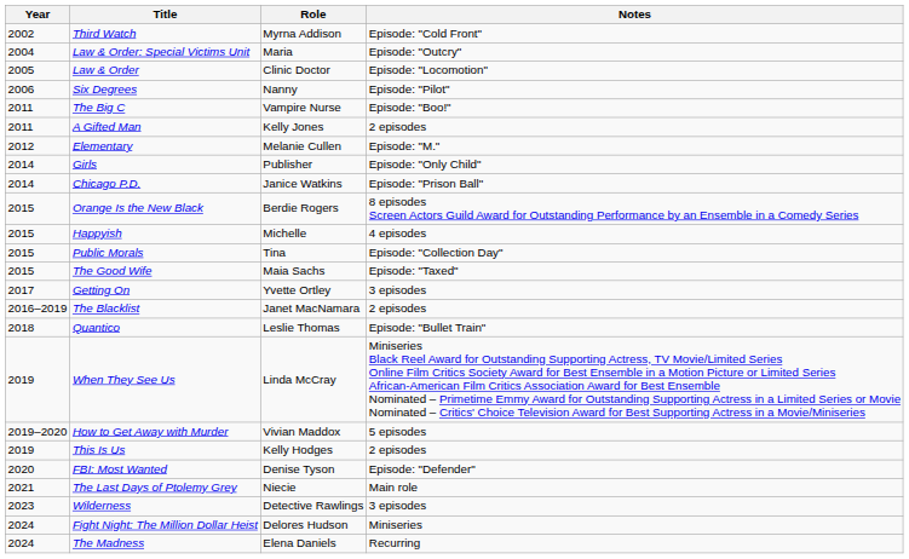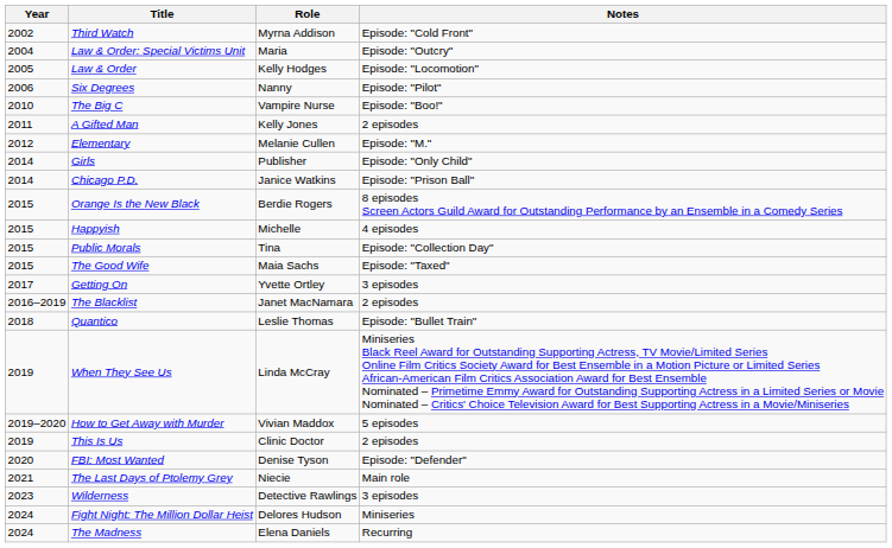 <table class="wikitable sortable">
 <tr>
 <th>Year</th>
 <th>Title</th>
 <th>Role</th>
 <th class="unsortable">Notes</th>
 </tr>
 <tr>
 <td>2002</td>
 <td><em><a href='#'>Third Watch</a></em></td>
 <td>Myrna Addison</td>
 <td>Episode: "Cold Front"</td>
 </tr>
 <tr>
 <td>2004</td>
 <td><em><a href='#'>Law & Order: Special Victims Unit</a></em></td>
 <td>Maria</td>
 <td>Episode: "Outcry"</td>
 </tr>
 <tr>
 <td>2005</td>
 <td><em><a href='#'>Law & Order</a></em></td>
-<td>Clinic Doctor</td>
+<td>Kelly Hodges</td>
 <td>Episode: "Locomotion"</td>
 </tr>
 <tr>
 <td>2006</td>
 <td><em><a href='#'>Six Degrees</a></em></td>
 <td>Nanny</td>
 <td>Episode: "Pilot"</td>
 </tr>
 <tr>
-<td>2011</td>
+<td>2010</td>
 <td><em><a href='#'>The Big C</a></em></td>
 <td>Vampire Nurse</td>
 <td>Episode: "Boo!"</td>
 </tr>
 <tr>
 <td>2011</td>
 <td><em><a href='#'>A Gifted Man</a></em></td>
 <td>Kelly Jones</td>
 <td>2 episodes</td>
 </tr>
 <tr>
 <td>2012</td>
 <td><em><a href='#'>Elementary</a></em></td>
 <td>Melanie Cullen</td>
 <td>Episode: "M."</td>
 </tr>
 <tr>
 <td>2014</td>
 <td><em><a href='#'>Girls</a></em></td>
 <td>Publisher</td>
 <td>Episode: "Only Child"</td>
 </tr>
 <tr>
 <td>2014</td>
 <td><em><a href='#'>Chicago P.D.</a></em></td>
 <td>Janice Watkins</td>
 <td>Episode: "Prison Ball"</td>
 </tr>
 <tr>
 <td>2015</td>
 <td><em><a href='#'>Orange Is the New Black</a></em></td>
 <td>Berdie Rogers</td>
 <td>8 episodes<br><a href='#'>Screen Actors Guild Award for Outstanding Performance by an Ensemble in a Comedy Series</a></td>
 </tr>
 <tr>
 <td>2015</td>
 <td><em><a href='#'>Happyish</a></em></td>
 <td>Michelle</td>
 <td>4 episodes</td>
 </tr>
 <tr>
 <td>2015</td>
 <td><em><a href='#'>Public Morals</a></em></td>
 <td>Tina</td>
 <td>Episode: "Collection Day"</td>
 </tr>
 <tr>
 <td>2015</td>
 <td><em><a href='#'>The Good Wife</a></em></td>
 <td>Maia Sachs</td>
 <td>Episode: "Taxed"</td>
 </tr>
 <tr>
 <td>2017</td>
 <td><em><a href='#'>Getting On</a></em></td>
 <td>Yvette Ortley</td>
 <td>3 episodes</td>
 </tr>
 <tr>
 <td>2016–2019</td>
 <td><em><a href='#'>The Blacklist</a></em></td>
 <td>Janet MacNamara</td>
 <td>2 episodes</td>
 </tr>
 <tr>
 <td>2018</td>
 <td><em><a href='#'>Quantico</a></em></td>
 <td>Leslie Thomas</td>
 <td>Episode: "Bullet Train"</td>
 </tr>
 <tr>
 <td>2019</td>
 <td><em><a href='#'>When They See Us</a></em></td>
 <td>Linda McCray</td>
 <td>Miniseries<br><a href='#'>Black Reel Award for Outstanding Supporting Actress, TV Movie/Limited Series</a><br><a href='#'>Online Film Critics Society Award for Best Ensemble in a Motion Picture or Limited Series</a><br><a href='#'>African-American Film Critics Association Award for Best Ensemble</a><br>Nominated – <a href='#'>Primetime Emmy Award for Outstanding Supporting Actress in a Limited Series or Movie</a><br>Nominated – <a href='#'>Critics' Choice Television Award for Best Supporting Actress in a Movie/Miniseries</a></td>
 </tr>
 <tr>
 <td>2019–2020</td>
 <td><em><a href='#'>How to Get Away with Murder</a></em></td>
 <td>Vivian Maddox</td>
 <td>5 episodes</td>
 </tr>
 <tr>
 <td>2019</td>
 <td><em><a href='#'>This Is Us</a></em></td>
-<td>Kelly Hodges</td>
+<td>Clinic Doctor</td>
 <td>2 episodes</td>
 </tr>
 <tr>
 <td>2020</td>
 <td><em><a href='#'>FBI: Most Wanted</a></em></td>
 <td>Denise Tyson</td>
 <td>Episode: "Defender"</td>
 </tr>
 <tr>
 <td>2021</td>
 <td><em><a href='#'>The Last Days of Ptolemy Grey</a></em></td>
 <td>Niecie</td>
 <td>Main role</td>
 </tr>
 <tr>
 <td>2023</td>
 <td><em><a href='#'>Wilderness</a></em></td>
 <td>Detective Rawlings</td>
 <td>3 episodes</td>
 </tr>
 <tr>
 <td>2024</td>
 <td><em><a href='#'>Fight Night: The Million Dollar Heist</a></em></td>
 <td>Delores Hudson</td>
 <td>Miniseries</td>
 </tr>
 <tr>
 <td>2024</td>
 <td><em><a href='#'>The Madness</a></em></td>
 <td>Elena Daniels</td>
 <td>Recurring</td>
 </tr>
 </table>
